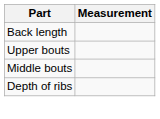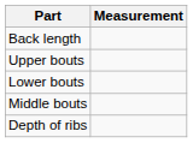 <table class="wikitable">
 <tr>
 <th>Part</th>
 <th>Measurement</th>
 </tr>
 <tr>
 <td>Back length</td>
 <td></td>
 </tr>
 <tr>
 <td>Upper bouts</td>
 <td></td>
 </tr>
 <tr>
+<td>Lower bouts</td>
+<td></td>
+</tr>
+<tr>
 <td>Middle bouts</td>
 <td></td>
 </tr>
 <tr>
 <td>Depth of ribs</td>
 <td></td>
 </tr>
 </table>
